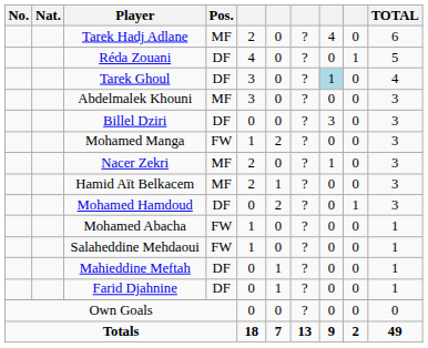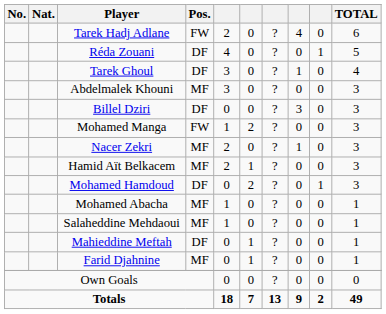 <table class="wikitable sortable alternance"  style="font-size:85%; text-align:center; line-height:14px; width:65%;">
 <tr>
 <th width=10>No.</th>
 <th width=10>Nat.</th>
 <th scope="col" style="width:275px;">Player</th>
 <th width=10>Pos.</th>
 <th width=40></th>
 <th width=40></th>
 <th width=40></th>
 <th width=40></th>
 <th width=40></th>
 <th width=40>TOTAL</th>
 </tr>
 <tr>
 <td></td>
 <td></td>
 <td><a href='#'>Tarek Hadj Adlane</a></td>
-<td>MF</td>
+<td>FW</td>
 <td>2</td>
 <td>0</td>
 <td>?</td>
 <td>4</td>
 <td>0</td>
 <td>6</td>
 </tr>
 <tr>
 <td></td>
 <td></td>
 <td><a href='#'>Réda Zouani</a></td>
 <td>DF</td>
 <td>4</td>
 <td>0</td>
 <td>?</td>
 <td>0</td>
 <td>1</td>
 <td>5</td>
 </tr>
 <tr>
 <td></td>
 <td></td>
 <td><a href='#'>Tarek Ghoul</a></td>
 <td>DF</td>
 <td>3</td>
 <td>0</td>
 <td>?</td>
-<td style="background: lightblue;">1</td>
+<td>1</td>
 <td>0</td>
 <td>4</td>
 </tr>
 <tr>
 <td></td>
 <td></td>
 <td>Abdelmalek Khouni</td>
 <td>MF</td>
 <td>3</td>
 <td>0</td>
 <td>?</td>
 <td>0</td>
 <td>0</td>
 <td>3</td>
 </tr>
 <tr>
 <td></td>
 <td></td>
 <td><a href='#'>Billel Dziri</a></td>
 <td>DF</td>
 <td>0</td>
 <td>0</td>
 <td>?</td>
 <td>3</td>
 <td>0</td>
 <td>3</td>
 </tr>
 <tr>
 <td></td>
 <td></td>
 <td>Mohamed Manga</td>
 <td>FW</td>
 <td>1</td>
 <td>2</td>
 <td>?</td>
 <td>0</td>
 <td>0</td>
 <td>3</td>
 </tr>
 <tr>
 <td></td>
 <td></td>
 <td><a href='#'>Nacer Zekri</a></td>
 <td>MF</td>
 <td>2</td>
 <td>0</td>
 <td>?</td>
 <td>1</td>
 <td>0</td>
 <td>3</td>
 </tr>
 <tr>
 <td></td>
 <td></td>
 <td>Hamid Aït Belkacem</td>
 <td>MF</td>
 <td>2</td>
 <td>1</td>
 <td>?</td>
 <td>0</td>
 <td>0</td>
 <td>3</td>
 </tr>
 <tr>
 <td></td>
 <td></td>
 <td><a href='#'>Mohamed Hamdoud</a></td>
 <td>DF</td>
 <td>0</td>
 <td>2</td>
 <td>?</td>
 <td>0</td>
 <td>1</td>
 <td>3</td>
 </tr>
 <tr>
 <td></td>
 <td></td>
 <td>Mohamed Abacha</td>
-<td>FW</td>
+<td>MF</td>
 <td>1</td>
 <td>0</td>
 <td>?</td>
 <td>0</td>
 <td>0</td>
 <td>1</td>
 </tr>
 <tr>
 <td></td>
 <td></td>
 <td>Salaheddine Mehdaoui</td>
-<td>FW</td>
+<td>MF</td>
 <td>1</td>
 <td>0</td>
 <td>?</td>
 <td>0</td>
 <td>0</td>
 <td>1</td>
 </tr>
 <tr>
 <td></td>
 <td></td>
 <td><a href='#'>Mahieddine Meftah</a></td>
 <td>DF</td>
 <td>0</td>
 <td>1</td>
 <td>?</td>
 <td>0</td>
 <td>0</td>
 <td>1</td>
 </tr>
 <tr>
 <td></td>
 <td></td>
 <td><a href='#'>Farid Djahnine</a></td>
-<td>DF</td>
+<td>MF</td>
 <td>0</td>
 <td>1</td>
 <td>?</td>
 <td>0</td>
 <td>0</td>
 <td>1</td>
 </tr>
 <tr>
 </tr>
 <tr class="sortbottom">
 <td colspan="4">Own Goals</td>
 <td>0</td>
 <td>0</td>
 <td>?</td>
 <td>0</td>
 <td>0</td>
 <td>0</td>
 </tr>
 <tr class="sortbottom">
 <td colspan="4"><strong>Totals</strong></td>
 <td><strong>18</strong></td>
 <td><strong>7</strong></td>
 <td><strong>13</strong></td>
 <td><strong>9</strong></td>
 <td><strong>2</strong></td>
 <td><strong>49</strong></td>
 </tr>
 </table>
